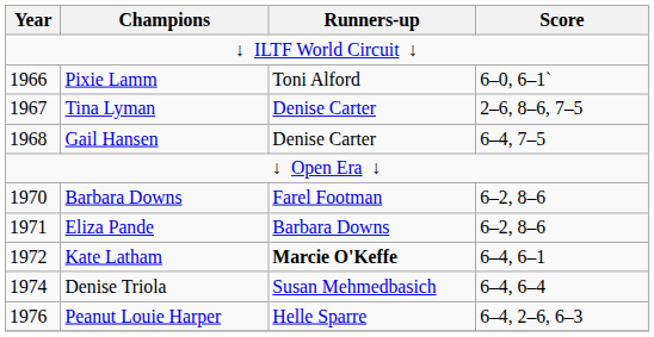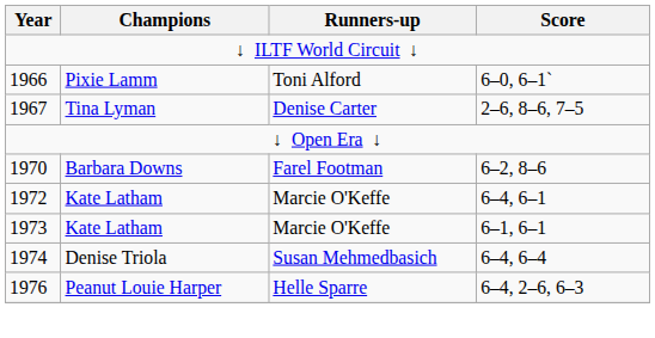 <table class="wikitable sortable">
 <tr>
 <th style="width:40px">Year</th>
 <th style="width:170px">Champions</th>
 <th style="width:170px">Runners-up</th>
 <th style="width:140px" class="unsortable">Score</th>
 </tr>
 <tr>
 <td colspan=4 align=center>↓  <a href='#'>ILTF World Circuit</a>  ↓</td>
 </tr>
 <tr>
 <td>1966</td>
 <td> <a href='#'>Pixie Lamm</a></td>
 <td> Toni Alford</td>
 <td>6–0, 6–1`</td>
 </tr>
 <tr>
 <td>1967</td>
 <td> <a href='#'>Tina Lyman</a></td>
 <td> <a href='#'>Denise Carter</a></td>
 <td>2–6, 8–6, 7–5</td>
 </tr>
 <tr>
-<td>1968</td>
-<td> <a href='#'>Gail Hansen</a></td>
-<td> Denise Carter</td>
-<td>6–4, 7–5</td>
-</tr>
-<tr>
 <td colspan=4 align=center>↓  <a href='#'>Open Era</a>  ↓</td>
 </tr>
 <tr>
 <td>1970</td>
 <td> <a href='#'>Barbara Downs</a></td>
 <td> <a href='#'>Farel Footman</a></td>
 <td>6–2, 8–6</td>
 </tr>
 <tr>
-<td>1971</td>
-<td> <a href='#'>Eliza Pande</a></td>
-<td> <a href='#'>Barbara Downs</a></td>
-<td>6–2, 8–6</td>
+<td>1972</td>
+<td> <a href='#'>Kate Latham</a></td>
+<td> Marcie O'Keffe</td>
+<td>6–4, 6–1</td>
 </tr>
 <tr>
-<td>1972</td>
+<td>1973</td>
 <td> <a href='#'>Kate Latham</a></td>
-<td><strong> Marcie O'Keffe</strong></td>
-<td>6–4, 6–1</td>
+<td> Marcie O'Keffe</td>
+<td>6–1, 6–1</td>
 </tr>
 <tr>
 <td>1974</td>
 <td> Denise Triola</td>
 <td> <a href='#'>Susan Mehmedbasich</a></td>
 <td>6–4, 6–4</td>
 </tr>
 <tr>
 <td>1976</td>
 <td> <a href='#'>Peanut Louie Harper</a></td>
 <td> <a href='#'>Helle Sparre</a></td>
 <td>6–4, 2–6, 6–3</td>
 </tr>
 <tr>
 </tr>
 </table>
